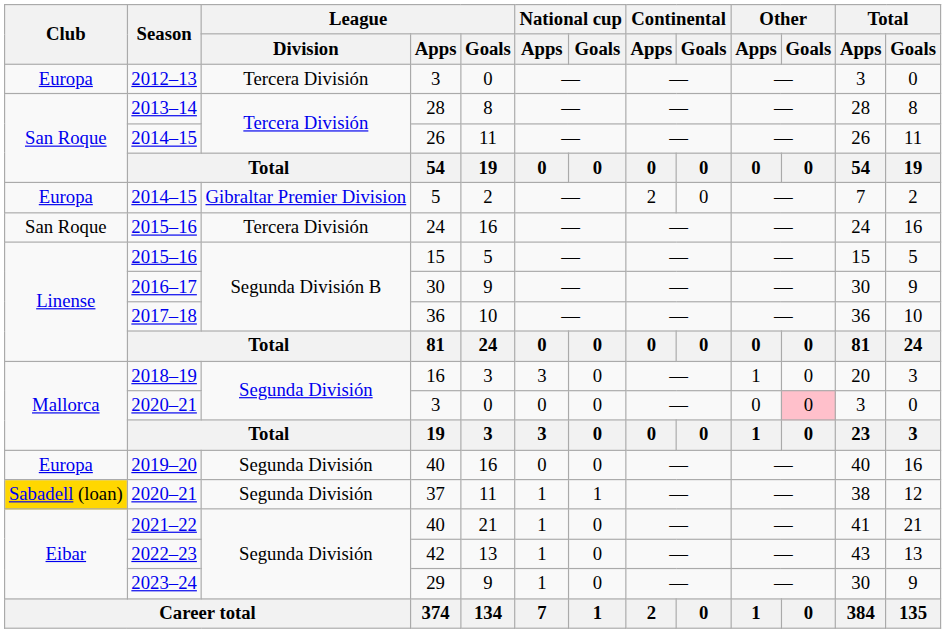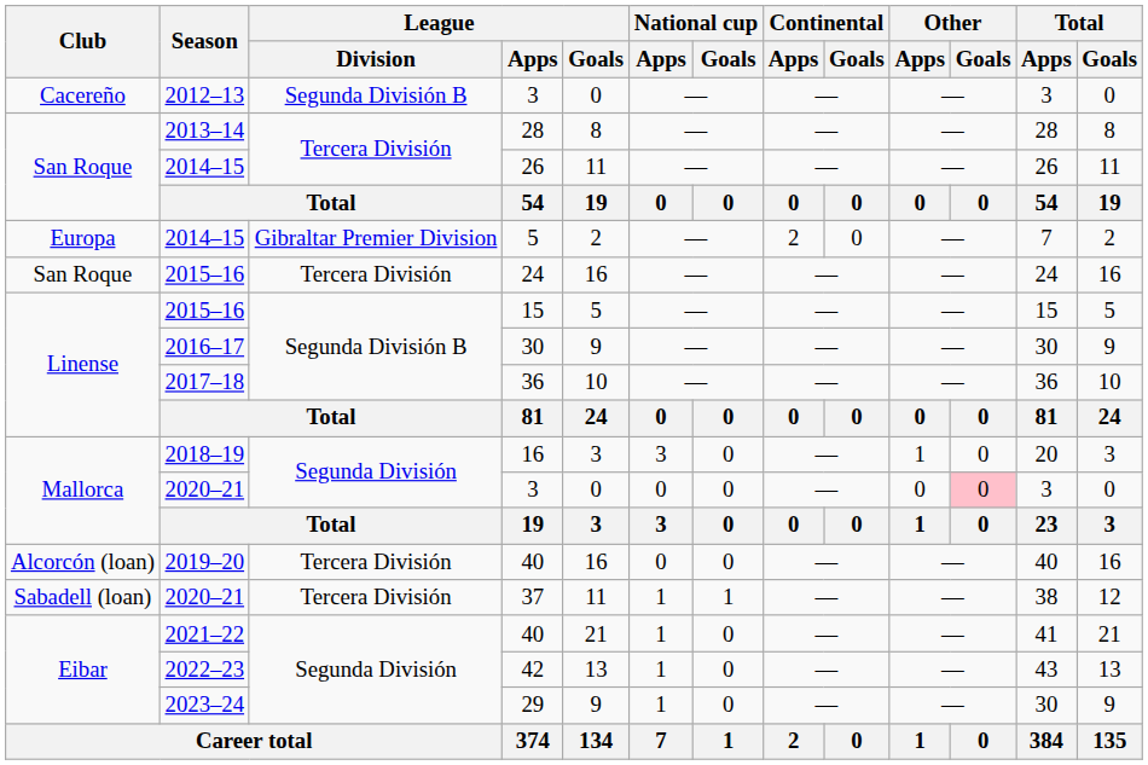 <table class="wikitable" style="text-align:center">
 <tr>
 <th rowspan="2">Club</th>
 <th rowspan="2">Season</th>
 <th colspan="3">League</th>
 <th colspan="2">National cup</th>
 <th colspan="2">Continental</th>
 <th colspan="2">Other</th>
 <th colspan="2">Total</th>
 </tr>
 <tr>
 <th>Division</th>
 <th>Apps</th>
 <th>Goals</th>
 <th>Apps</th>
 <th>Goals</th>
 <th>Apps</th>
 <th>Goals</th>
 <th>Apps</th>
 <th>Goals</th>
 <th>Apps</th>
 <th>Goals</th>
 </tr>
 <tr>
-<td><a href='#'>Europa</a></td>
+<td><a href='#'>Cacereño</a></td>
 <td><a href='#'>2012–13</a></td>
-<td>Tercera División</td>
+<td><a href='#'>Segunda División B</a></td>
 <td>3</td>
 <td>0</td>
 <td colspan="2">—</td>
 <td colspan="2">—</td>
 <td colspan="2">—</td>
 <td>3</td>
 <td>0</td>
 </tr>
 <tr>
 <td rowspan="3"><a href='#'>San Roque</a></td>
 <td><a href='#'>2013–14</a></td>
 <td rowspan="2"><a href='#'>Tercera División</a></td>
 <td>28</td>
 <td>8</td>
 <td colspan="2">—</td>
 <td colspan="2">—</td>
 <td colspan="2">—</td>
 <td>28</td>
 <td>8</td>
 </tr>
 <tr>
 <td><a href='#'>2014–15</a></td>
 <td>26</td>
 <td>11</td>
 <td colspan="2">—</td>
 <td colspan="2">—</td>
 <td colspan="2">—</td>
 <td>26</td>
 <td>11</td>
 </tr>
 <tr>
 <th colspan="2">Total</th>
 <th>54</th>
 <th>19</th>
 <th>0</th>
 <th>0</th>
 <th>0</th>
 <th>0</th>
 <th>0</th>
 <th>0</th>
 <th>54</th>
 <th>19</th>
 </tr>
 <tr>
 <td><a href='#'>Europa</a></td>
 <td><a href='#'>2014–15</a></td>
 <td><a href='#'>Gibraltar Premier Division</a></td>
 <td>5</td>
 <td>2</td>
 <td colspan="2">—</td>
 <td>2</td>
 <td>0</td>
 <td colspan="2">—</td>
 <td>7</td>
 <td>2</td>
 </tr>
 <tr>
 <td>San Roque</td>
 <td><a href='#'>2015–16</a></td>
 <td>Tercera División</td>
 <td>24</td>
 <td>16</td>
 <td colspan="2">—</td>
 <td colspan="2">—</td>
 <td colspan="2">—</td>
 <td>24</td>
 <td>16</td>
 </tr>
 <tr>
 <td rowspan="4"><a href='#'>Linense</a></td>
 <td><a href='#'>2015–16</a></td>
 <td rowspan="3">Segunda División B</td>
 <td>15</td>
 <td>5</td>
 <td colspan="2">—</td>
 <td colspan="2">—</td>
 <td colspan="2">—</td>
 <td>15</td>
 <td>5</td>
 </tr>
 <tr>
 <td><a href='#'>2016–17</a></td>
 <td>30</td>
 <td>9</td>
 <td colspan="2">—</td>
 <td colspan="2">—</td>
 <td colspan="2">—</td>
 <td>30</td>
 <td>9</td>
 </tr>
 <tr>
 <td><a href='#'>2017–18</a></td>
 <td>36</td>
 <td>10</td>
 <td colspan="2">—</td>
 <td colspan="2">—</td>
 <td colspan="2">—</td>
 <td>36</td>
 <td>10</td>
 </tr>
 <tr>
 <th colspan="2">Total</th>
 <th>81</th>
 <th>24</th>
 <th>0</th>
 <th>0</th>
 <th>0</th>
 <th>0</th>
 <th>0</th>
 <th>0</th>
 <th>81</th>
 <th>24</th>
 </tr>
 <tr>
 <td rowspan="3"><a href='#'>Mallorca</a></td>
 <td><a href='#'>2018–19</a></td>
 <td rowspan="2"><a href='#'>Segunda División</a></td>
 <td>16</td>
 <td>3</td>
 <td>3</td>
 <td>0</td>
 <td colspan="2">—</td>
 <td>1</td>
 <td>0</td>
 <td>20</td>
 <td>3</td>
 </tr>
 <tr>
 <td><a href='#'>2020–21</a></td>
 <td>3</td>
 <td>0</td>
 <td>0</td>
 <td>0</td>
 <td colspan="2">—</td>
 <td>0</td>
 <td style="background: pink;">0</td>
 <td>3</td>
 <td>0</td>
 </tr>
 <tr>
 <th colspan="2">Total</th>
 <th>19</th>
 <th>3</th>
 <th>3</th>
 <th>0</th>
 <th>0</th>
 <th>0</th>
 <th>1</th>
 <th>0</th>
 <th>23</th>
 <th>3</th>
 </tr>
 <tr>
-<td><a href='#'>Europa</a></td>
+<td><a href='#'>Alcorcón</a> (loan)</td>
 <td><a href='#'>2019–20</a></td>
-<td>Segunda División</td>
+<td>Tercera División</td>
 <td>40</td>
 <td>16</td>
 <td>0</td>
 <td>0</td>
 <td colspan="2">—</td>
 <td colspan="2">—</td>
 <td>40</td>
 <td>16</td>
 </tr>
 <tr>
-<td style="background: gold;"><a href='#'>Sabadell</a> (loan)</td>
+<td><a href='#'>Sabadell</a> (loan)</td>
 <td><a href='#'>2020–21</a></td>
-<td>Segunda División</td>
+<td>Tercera División</td>
 <td>37</td>
 <td>11</td>
 <td>1</td>
 <td>1</td>
 <td colspan="2">—</td>
 <td colspan="2">—</td>
 <td>38</td>
 <td>12</td>
 </tr>
 <tr>
 <td rowspan="3"><a href='#'>Eibar</a></td>
 <td><a href='#'>2021–22</a></td>
 <td rowspan="3">Segunda División</td>
 <td>40</td>
 <td>21</td>
 <td>1</td>
 <td>0</td>
 <td colspan="2">—</td>
 <td colspan="2">—</td>
 <td>41</td>
 <td>21</td>
 </tr>
 <tr>
 <td><a href='#'>2022–23</a></td>
 <td>42</td>
 <td>13</td>
 <td>1</td>
 <td>0</td>
 <td colspan="2">—</td>
 <td colspan="2">—</td>
 <td>43</td>
 <td>13</td>
 </tr>
 <tr>
 <td><a href='#'>2023–24</a></td>
 <td>29</td>
 <td>9</td>
 <td>1</td>
 <td>0</td>
 <td colspan="2">—</td>
 <td colspan="2">—</td>
 <td>30</td>
 <td>9</td>
 </tr>
 <tr>
 <th colspan="3">Career total</th>
 <th>374</th>
 <th>134</th>
 <th>7</th>
 <th>1</th>
 <th>2</th>
 <th>0</th>
 <th>1</th>
 <th>0</th>
 <th>384</th>
 <th>135</th>
 </tr>
 </table>
